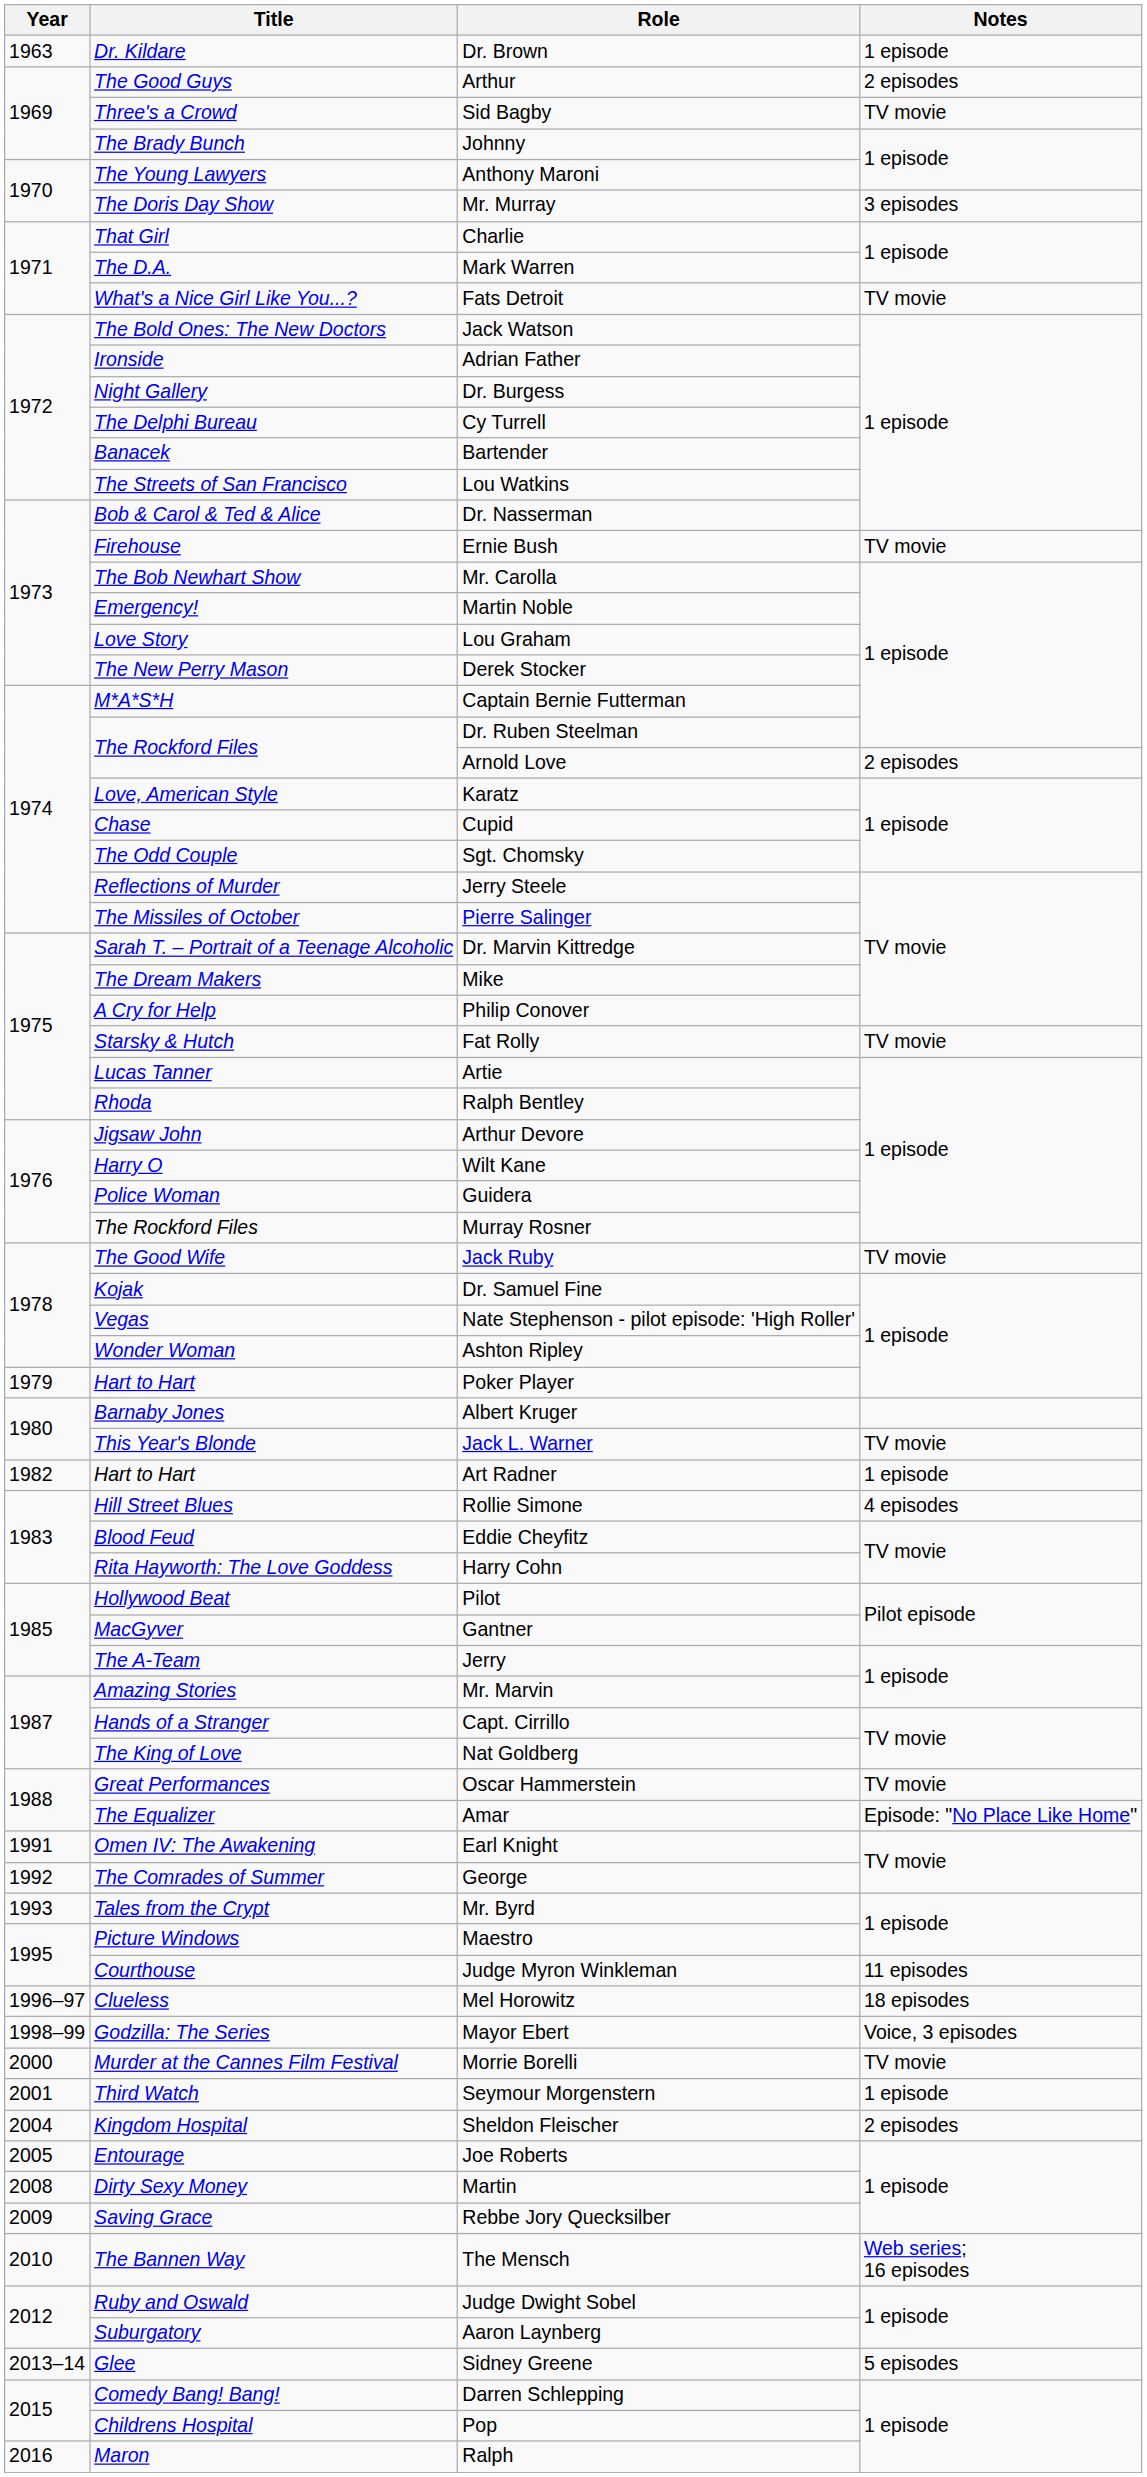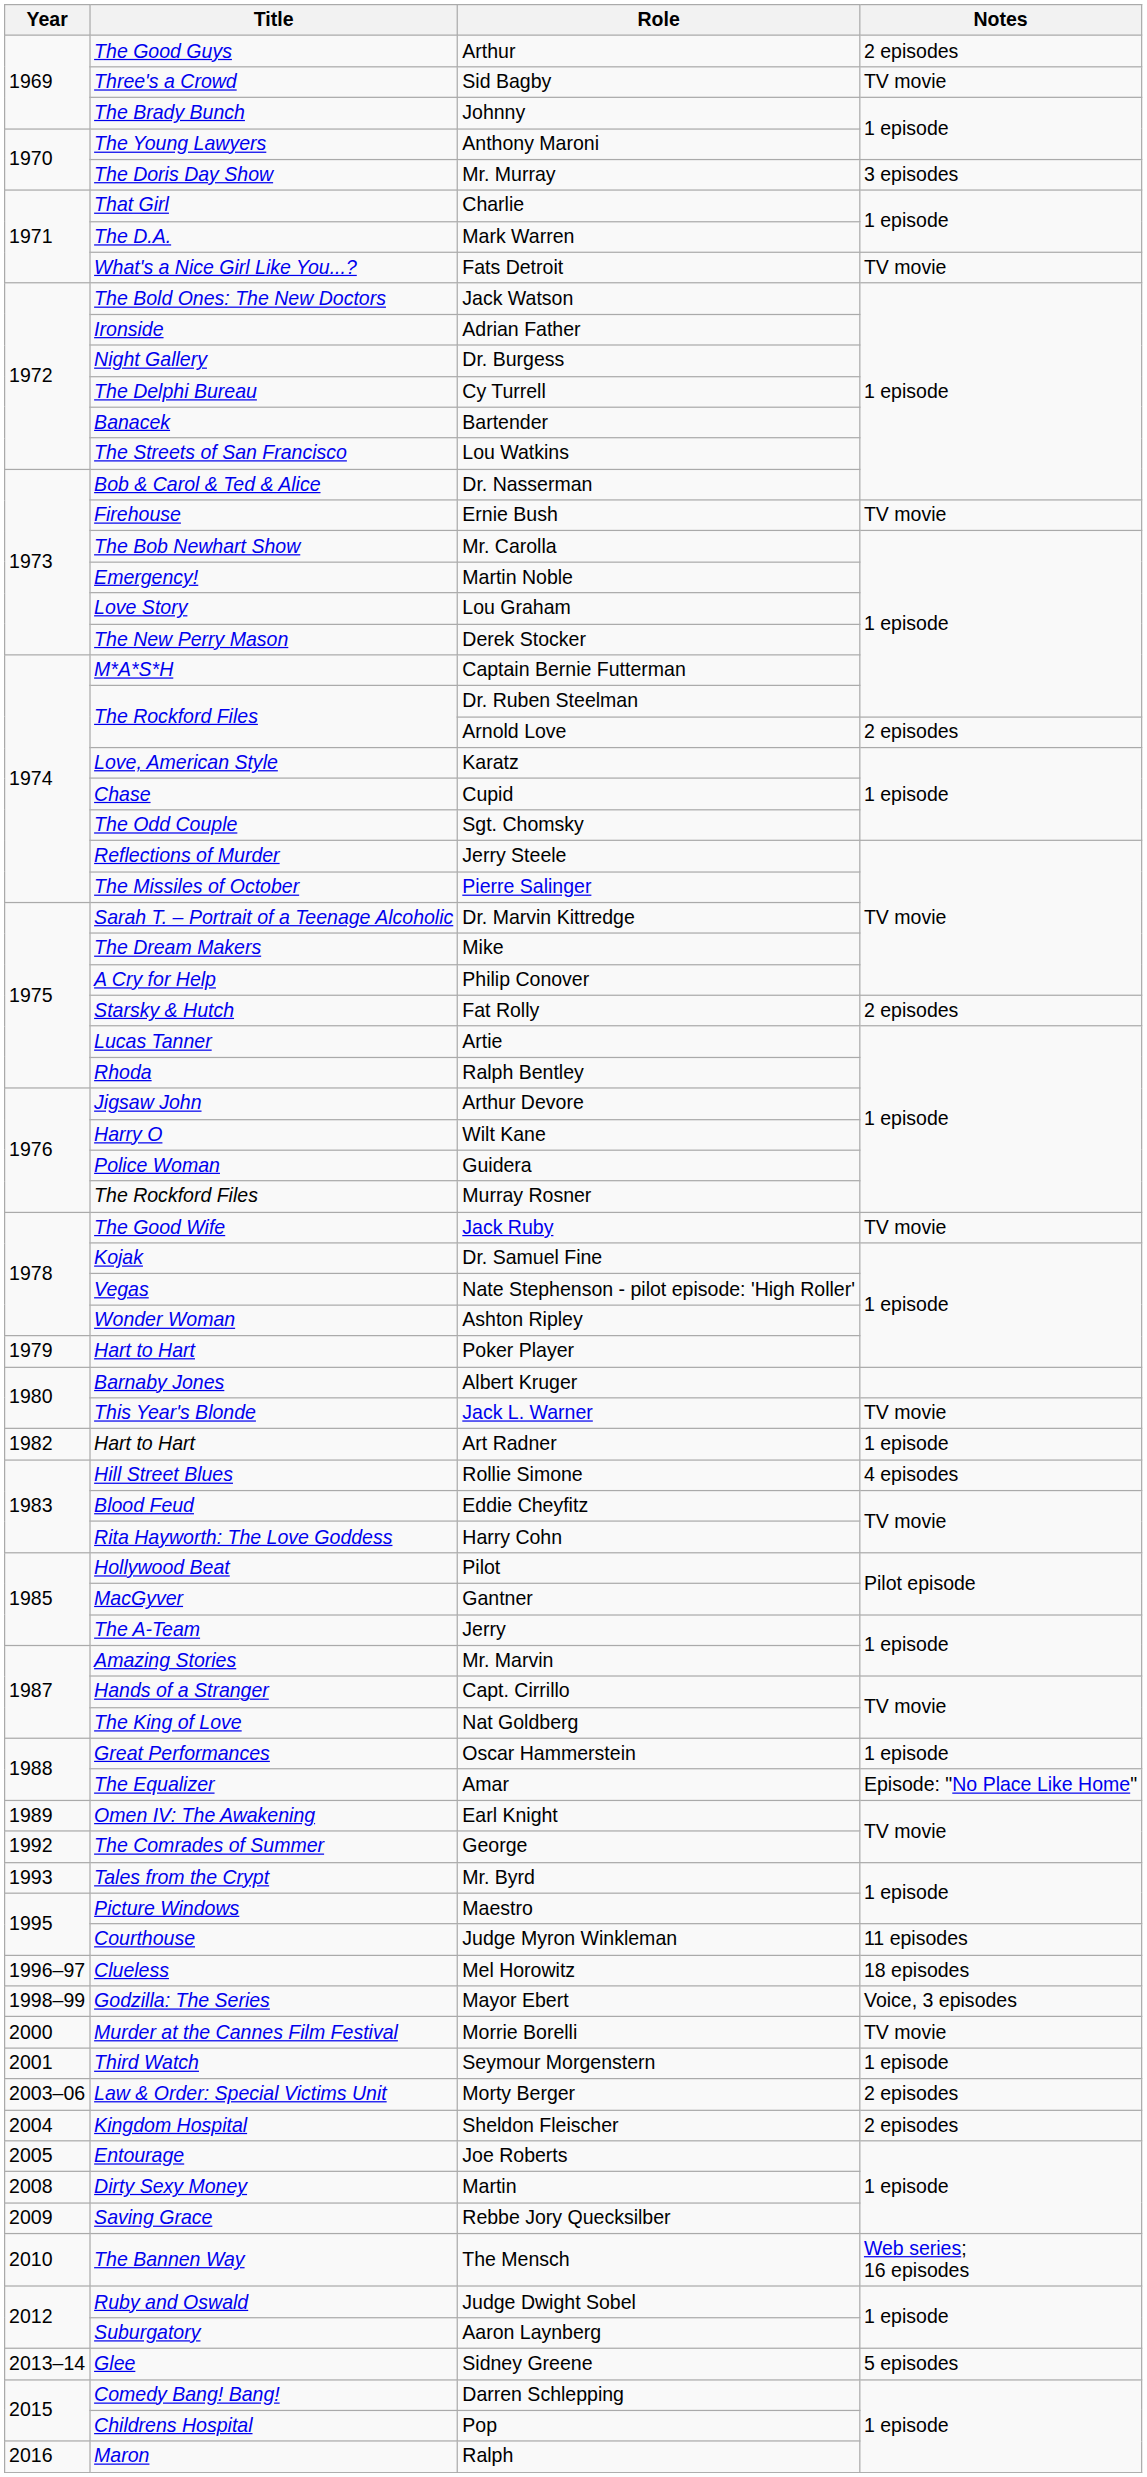 <table class="wikitable sortable">
 <tr>
 <th>Year</th>
 <th>Title</th>
 <th>Role</th>
 <th>Notes</th>
-</tr>
-<tr>
-<td>1963</td>
-<td><a href='#'><em>Dr. Kildare</em></a></td>
-<td>Dr. Brown</td>
-<td>1 episode</td>
 </tr>
 <tr>
 <td rowspan="3">1969</td>
 <td><a href='#'><em>The Good Guys</em></a></td>
 <td>Arthur</td>
 <td>2 episodes</td>
 </tr>
 <tr>
 <td><a href='#'><em>Three's a Crowd</em></a></td>
 <td>Sid Bagby</td>
 <td>TV movie</td>
 </tr>
 <tr>
 <td><em><a href='#'>The Brady Bunch</a></em></td>
 <td>Johnny</td>
 <td rowspan="2">1 episode</td>
 </tr>
 <tr>
 <td rowspan="2">1970</td>
 <td><em><a href='#'>The Young Lawyers</a></em></td>
 <td>Anthony Maroni</td>
 </tr>
 <tr>
 <td><em><a href='#'>The Doris Day Show</a></em></td>
 <td>Mr. Murray</td>
 <td>3 episodes</td>
 </tr>
 <tr>
 <td rowspan="3">1971</td>
 <td><em><a href='#'>That Girl</a></em></td>
 <td>Charlie</td>
 <td rowspan="2">1 episode</td>
 </tr>
 <tr>
 <td><a href='#'><em>The D.A.</em></a></td>
 <td>Mark Warren</td>
 </tr>
 <tr>
 <td><em><a href='#'>What's a Nice Girl Like You...?</a></em></td>
 <td>Fats Detroit</td>
 <td>TV movie</td>
 </tr>
 <tr>
 <td rowspan="6">1972</td>
 <td><em><a href='#'>The Bold Ones: The New Doctors</a></em></td>
 <td>Jack Watson</td>
 <td rowspan="7">1 episode</td>
 </tr>
 <tr>
 <td><a href='#'><em>Ironside</em></a></td>
 <td>Adrian Father</td>
 </tr>
 <tr>
 <td><em><a href='#'>Night Gallery</a></em></td>
 <td>Dr. Burgess</td>
 </tr>
 <tr>
 <td><em><a href='#'>The Delphi Bureau</a></em></td>
 <td>Cy Turrell</td>
 </tr>
 <tr>
 <td><em><a href='#'>Banacek</a></em></td>
 <td>Bartender</td>
 </tr>
 <tr>
 <td><em><a href='#'>The Streets of San Francisco</a></em></td>
 <td>Lou Watkins</td>
 </tr>
 <tr>
 <td rowspan="6">1973</td>
 <td><a href='#'><em>Bob & Carol & Ted & Alice</em></a></td>
 <td>Dr. Nasserman</td>
 </tr>
 <tr>
 <td><a href='#'><em>Firehouse</em></a></td>
 <td>Ernie Bush</td>
 <td>TV movie</td>
 </tr>
 <tr>
 <td><em><a href='#'>The Bob Newhart Show</a></em></td>
 <td>Mr. Carolla</td>
 <td rowspan="6">1 episode</td>
 </tr>
 <tr>
 <td><em><a href='#'>Emergency!</a></em></td>
 <td>Martin Noble</td>
 </tr>
 <tr>
 <td><a href='#'><em>Love Story</em></a></td>
 <td>Lou Graham</td>
 </tr>
 <tr>
 <td><em><a href='#'>The New Perry Mason</a></em></td>
 <td>Derek Stocker</td>
 </tr>
 <tr>
 <td rowspan="8">1974</td>
 <td><em><a href='#'>M*A*S*H</a></em></td>
 <td>Captain Bernie Futterman</td>
 </tr>
 <tr>
 <td rowspan="2"><em><a href='#'>The Rockford Files</a></em></td>
 <td>Dr. Ruben Steelman</td>
 </tr>
 <tr>
 <td>Arnold Love</td>
 <td>2 episodes</td>
 </tr>
 <tr>
 <td><em><a href='#'>Love, American Style</a></em></td>
 <td>Karatz</td>
 <td rowspan="3">1 episode</td>
 </tr>
 <tr>
 <td><a href='#'><em>Chase</em></a></td>
 <td>Cupid</td>
 </tr>
 <tr>
 <td><a href='#'><em>The Odd Couple</em></a></td>
 <td>Sgt. Chomsky</td>
 </tr>
 <tr>
 <td><em><a href='#'>Reflections of Murder</a></em></td>
 <td>Jerry Steele</td>
 <td rowspan="5">TV movie</td>
 </tr>
 <tr>
 <td><em><a href='#'>The Missiles of October</a></em></td>
 <td><a href='#'>Pierre Salinger</a></td>
 </tr>
 <tr>
 <td rowspan="6">1975</td>
 <td><em><a href='#'>Sarah T. – Portrait of a Teenage Alcoholic</a></em></td>
 <td>Dr. Marvin Kittredge</td>
 </tr>
 <tr>
 <td><em><a href='#'>The Dream Makers</a></em></td>
 <td>Mike</td>
 </tr>
 <tr>
 <td><a href='#'><em>A Cry for Help</em></a></td>
 <td>Philip Conover</td>
 </tr>
 <tr>
 <td><em><a href='#'>Starsky & Hutch</a></em></td>
 <td>Fat Rolly</td>
-<td>TV movie</td>
+<td>2 episodes</td>
 </tr>
 <tr>
 <td><em><a href='#'>Lucas Tanner</a></em></td>
 <td>Artie</td>
 <td rowspan="6">1 episode</td>
 </tr>
 <tr>
 <td><em><a href='#'>Rhoda</a></em></td>
 <td>Ralph Bentley</td>
 </tr>
 <tr>
 <td rowspan="4">1976</td>
 <td><a href='#'><em>Jigsaw John</em></a></td>
 <td>Arthur Devore</td>
 </tr>
 <tr>
 <td><em><a href='#'>Harry O</a></em></td>
 <td>Wilt Kane</td>
 </tr>
 <tr>
 <td><a href='#'><em>Police Woman</em></a></td>
 <td>Guidera</td>
 </tr>
 <tr>
 <td><em>The Rockford Files</em></td>
 <td>Murray Rosner</td>
 </tr>
 <tr>
 <td rowspan="4">1978</td>
 <td><em><a href='#'>The Good Wife</a></em></td>
 <td><a href='#'>Jack Ruby</a></td>
 <td>TV movie</td>
 </tr>
 <tr>
 <td><em><a href='#'>Kojak</a></em></td>
 <td>Dr. Samuel Fine</td>
 <td rowspan="4">1 episode</td>
 </tr>
 <tr>
 <td><a href='#'><em>Vegas</em></a></td>
 <td>Nate Stephenson - pilot episode: 'High Roller'</td>
 </tr>
 <tr>
 <td><a href='#'><em>Wonder Woman</em></a></td>
 <td>Ashton Ripley</td>
 </tr>
 <tr>
 <td>1979</td>
 <td><em><a href='#'>Hart to Hart</a></em></td>
 <td>Poker Player</td>
 </tr>
 <tr>
 <td rowspan="2">1980</td>
 <td><em><a href='#'>Barnaby Jones</a></em></td>
 <td>Albert Kruger</td>
 </tr>
 <tr>
 <td><em><a href='#'>This Year's Blonde</a></em></td>
 <td><a href='#'>Jack L. Warner</a></td>
 <td>TV movie</td>
 </tr>
 <tr>
 <td>1982</td>
 <td><em>Hart to Hart</em></td>
 <td>Art Radner</td>
 <td>1 episode</td>
 </tr>
 <tr>
 <td rowspan="3">1983</td>
 <td><em><a href='#'>Hill Street Blues</a></em></td>
 <td>Rollie Simone</td>
 <td>4 episodes</td>
 </tr>
 <tr>
 <td><a href='#'><em>Blood Feud</em></a></td>
 <td>Eddie Cheyfitz</td>
 <td rowspan="2">TV movie</td>
 </tr>
 <tr>
 <td><em><a href='#'>Rita Hayworth: The Love Goddess</a></em></td>
 <td>Harry Cohn</td>
 </tr>
 <tr>
 <td rowspan="3">1985</td>
 <td><em><a href='#'>Hollywood Beat</a></em></td>
 <td>Pilot</td>
 <td rowspan="2">Pilot episode</td>
 </tr>
 <tr>
 <td><a href='#'><em>MacGyver</em></a></td>
 <td>Gantner</td>
 </tr>
 <tr>
 <td><em><a href='#'>The A-Team</a></em></td>
 <td>Jerry</td>
 <td rowspan="2">1 episode</td>
 </tr>
 <tr>
 <td rowspan="3">1987</td>
 <td><a href='#'><em>Amazing Stories</em></a></td>
 <td>Mr. Marvin</td>
 </tr>
 <tr>
 <td><em><a href='#'>Hands of a Stranger</a></em></td>
 <td>Capt. Cirrillo</td>
 <td rowspan="2">TV movie</td>
 </tr>
 <tr>
 <td><em><a href='#'>The King of Love</a></em></td>
 <td>Nat Goldberg</td>
 </tr>
 <tr>
 <td rowspan="2">1988</td>
 <td><em><a href='#'>Great Performances</a></em></td>
 <td>Oscar Hammerstein</td>
-<td>TV movie</td>
+<td>1 episode</td>
 </tr>
 <tr>
 <td><a href='#'><em>The Equalizer</em></a></td>
 <td>Amar</td>
 <td>Episode: "<a href='#'>No Place Like Home</a>"</td>
 </tr>
 <tr>
-<td>1991</td>
+<td>1989</td>
 <td><em><a href='#'>Omen IV: The Awakening</a></em></td>
 <td>Earl Knight</td>
 <td rowspan="2">TV movie</td>
 </tr>
 <tr>
 <td>1992</td>
 <td><em><a href='#'>The Comrades of Summer</a></em></td>
 <td>George</td>
 </tr>
 <tr>
 <td>1993</td>
 <td><a href='#'><em>Tales from the Crypt</em></a></td>
 <td>Mr. Byrd</td>
 <td rowspan="2">1 episode</td>
 </tr>
 <tr>
 <td rowspan="2">1995</td>
 <td><em><a href='#'>Picture Windows</a></em></td>
 <td>Maestro</td>
 </tr>
 <tr>
 <td><a href='#'><em>Courthouse</em></a></td>
 <td>Judge Myron Winkleman</td>
 <td>11 episodes</td>
 </tr>
 <tr>
 <td>1996–97</td>
 <td><a href='#'><em>Clueless</em></a></td>
 <td>Mel Horowitz</td>
 <td>18 episodes</td>
 </tr>
 <tr>
 <td>1998–99</td>
 <td><em><a href='#'>Godzilla: The Series</a></em></td>
 <td>Mayor Ebert</td>
 <td>Voice, 3 episodes</td>
 </tr>
 <tr>
 <td>2000</td>
 <td><em><a href='#'>Murder at the Cannes Film Festival</a></em></td>
 <td>Morrie Borelli</td>
 <td>TV movie</td>
 </tr>
 <tr>
 <td>2001</td>
 <td><em><a href='#'>Third Watch</a></em></td>
 <td>Seymour Morgenstern</td>
 <td>1 episode</td>
+</tr>
+<tr>
+<td>2003–06</td>
+<td><em><a href='#'>Law & Order: Special Victims Unit</a></em></td>
+<td>Morty Berger</td>
+<td>2 episodes</td>
 </tr>
 <tr>
 <td>2004</td>
 <td><em><a href='#'>Kingdom Hospital</a></em></td>
 <td>Sheldon Fleischer</td>
 <td>2 episodes</td>
 </tr>
 <tr>
 <td>2005</td>
 <td><a href='#'><em>Entourage</em></a></td>
 <td>Joe Roberts</td>
 <td rowspan="3">1 episode</td>
 </tr>
 <tr>
 <td>2008</td>
 <td><em><a href='#'>Dirty Sexy Money</a></em></td>
 <td>Martin</td>
 </tr>
 <tr>
 <td>2009</td>
 <td><a href='#'><em>Saving Grace</em></a></td>
 <td>Rebbe Jory Quecksilber</td>
 </tr>
 <tr>
 <td>2010</td>
 <td><em><a href='#'>The Bannen Way</a></em></td>
 <td>The Mensch</td>
 <td><a href='#'>Web series</a>;<br>16 episodes</td>
 </tr>
 <tr>
 <td rowspan="2">2012</td>
 <td><em><a href='#'>Ruby and Oswald</a></em></td>
 <td>Judge Dwight Sobel</td>
 <td rowspan="2">1 episode</td>
 </tr>
 <tr>
 <td><em><a href='#'>Suburgatory</a></em></td>
 <td>Aaron Laynberg</td>
 </tr>
 <tr>
 <td>2013–14</td>
 <td><a href='#'><em>Glee</em></a></td>
 <td>Sidney Greene</td>
 <td>5 episodes</td>
 </tr>
 <tr>
 <td rowspan="2">2015</td>
 <td><em><a href='#'>Comedy Bang! Bang!</a></em></td>
 <td>Darren Schlepping</td>
 <td rowspan="3">1 episode</td>
 </tr>
 <tr>
 <td><em><a href='#'>Childrens Hospital</a></em></td>
 <td>Pop</td>
 </tr>
 <tr>
 <td>2016</td>
 <td><em><a href='#'>Maron</a></em></td>
 <td>Ralph</td>
 </tr>
 </table>
